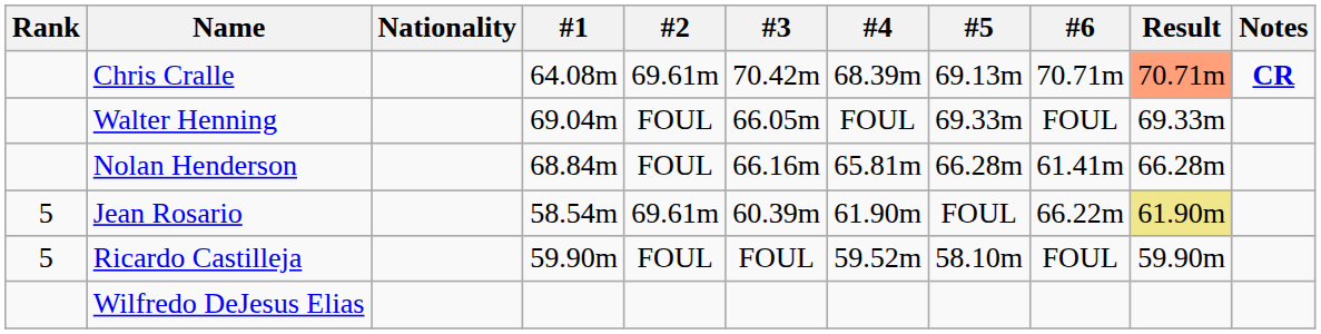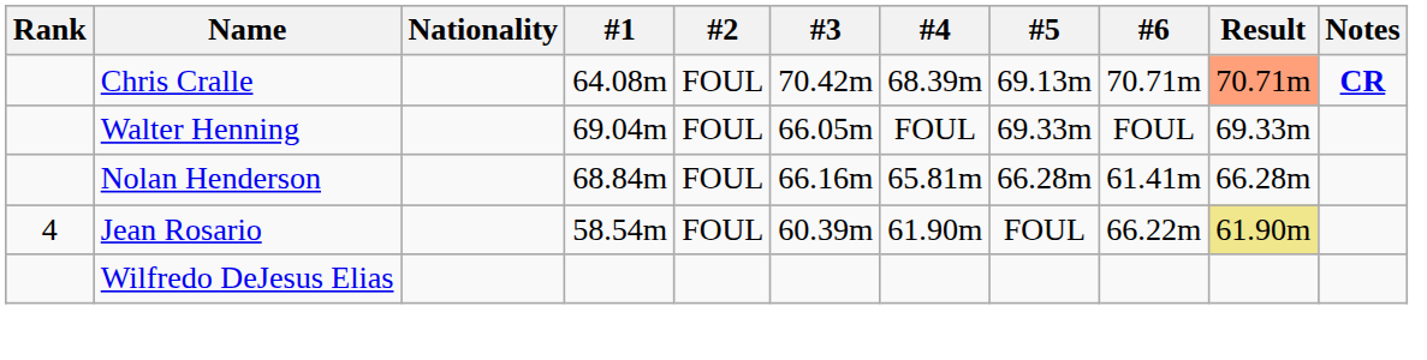 <table class="wikitable sortable" style="text-align:center">
 <tr>
 <th>Rank</th>
 <th>Name</th>
 <th>Nationality</th>
 <th>#1</th>
 <th>#2</th>
 <th>#3</th>
 <th>#4</th>
 <th>#5</th>
 <th>#6</th>
 <th>Result</th>
 <th>Notes</th>
 </tr>
 <tr>
 <td></td>
 <td align=left><a href='#'>Chris Cralle</a></td>
 <td align=left></td>
 <td>64.08m</td>
-<td>69.61m</td>
+<td>FOUL</td>
 <td>70.42m</td>
 <td>68.39m</td>
 <td>69.13m</td>
 <td>70.71m</td>
 <td style="background: lightsalmon;">70.71m</td>
 <td><a href='#'><strong>CR</strong></a></td>
 </tr>
 <tr>
 <td></td>
 <td align=left><a href='#'>Walter Henning</a></td>
 <td align=left></td>
 <td>69.04m</td>
 <td>FOUL</td>
 <td>66.05m</td>
 <td>FOUL</td>
 <td>69.33m</td>
 <td>FOUL</td>
 <td>69.33m</td>
 <td></td>
 </tr>
 <tr>
 <td></td>
 <td align=left><a href='#'>Nolan Henderson</a></td>
 <td align=left></td>
 <td>68.84m</td>
 <td>FOUL</td>
 <td>66.16m</td>
 <td>65.81m</td>
 <td>66.28m</td>
 <td>61.41m</td>
 <td>66.28m</td>
 <td></td>
 </tr>
 <tr>
-<td>5</td>
+<td>4</td>
 <td align=left><a href='#'>Jean Rosario</a></td>
 <td align=left></td>
 <td>58.54m</td>
-<td>69.61m</td>
+<td>FOUL</td>
 <td>60.39m</td>
 <td>61.90m</td>
 <td>FOUL</td>
 <td>66.22m</td>
 <td style="background: khaki;">61.90m</td>
-<td></td>
-</tr>
-<tr>
-<td>5</td>
-<td align=left><a href='#'>Ricardo Castilleja</a></td>
-<td align=left></td>
-<td>59.90m</td>
-<td>FOUL</td>
-<td>FOUL</td>
-<td>59.52m</td>
-<td>58.10m</td>
-<td>FOUL</td>
-<td>59.90m</td>
 <td></td>
 </tr>
 <tr>
 <td></td>
 <td align=left><a href='#'>Wilfredo DeJesus Elias</a></td>
 <td align=left></td>
 <td></td>
 <td></td>
 <td></td>
 <td></td>
 <td></td>
 <td></td>
 <td></td>
 <td></td>
 </tr>
 </table>
